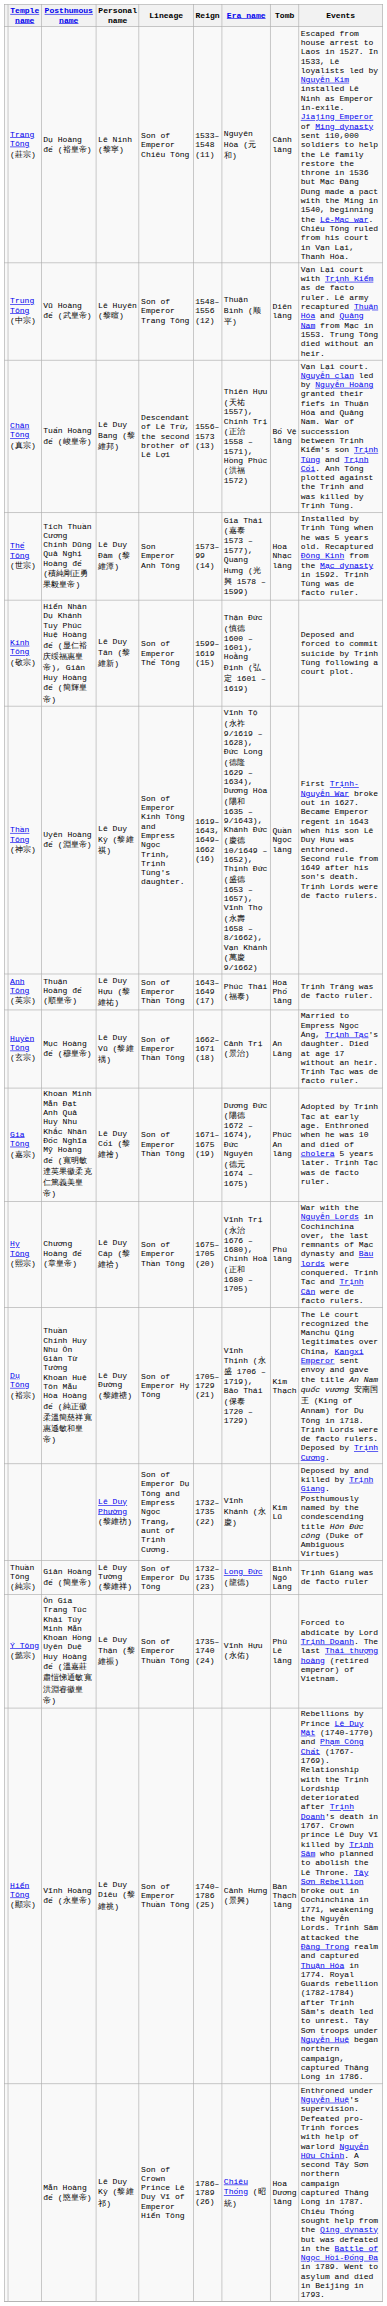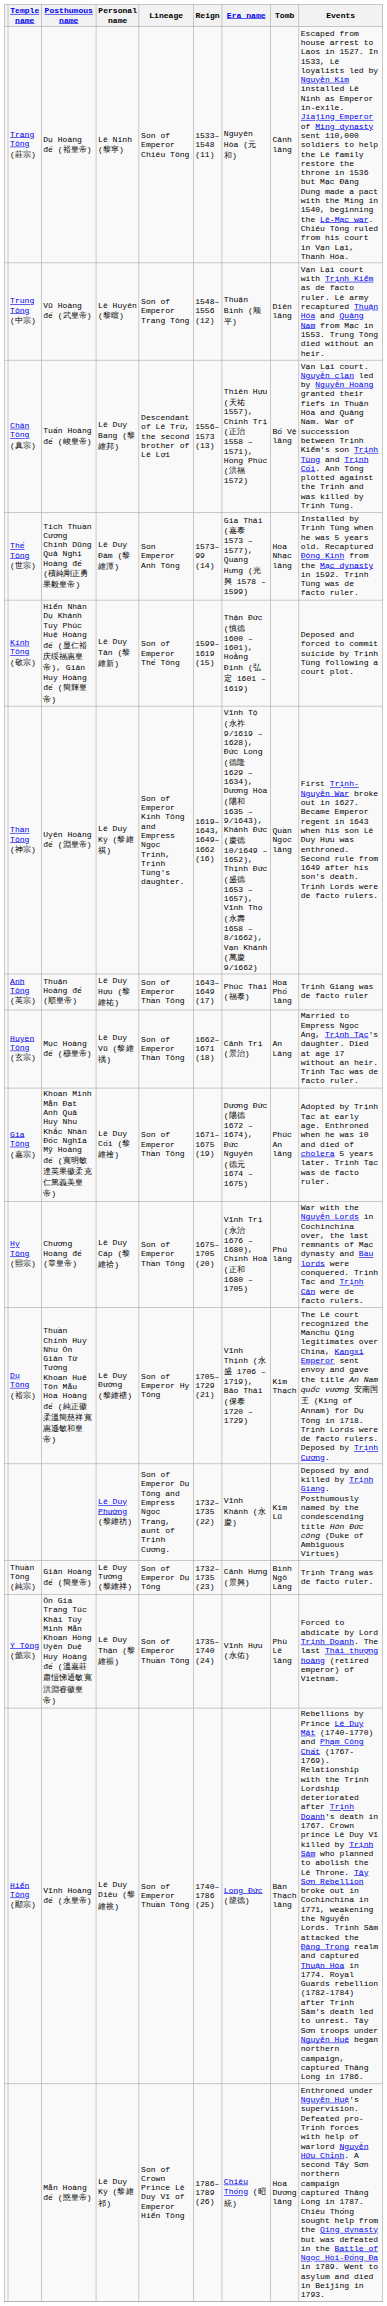 <table class="wikitable">
 <tr>
 <th></th>
 <th><a href='#'>Temple name</a></th>
 <th><a href='#'>Posthumous name</a></th>
 <th>Personal name</th>
 <th>Lineage</th>
 <th>Reign</th>
 <th><a href='#'>Era name</a></th>
 <th>Tomb</th>
 <th>Events</th>
 </tr>
 <tr>
 <td></td>
 <td><a href='#'>Trang Tông</a> (莊宗)</td>
 <td>Dụ Hoàng đế (裕皇帝)</td>
 <td>Lê Ninh (黎寧)</td>
 <td>Son of Emperor Chiêu Tông</td>
 <td>1533–1548 (11)</td>
 <td>Nguyên Hòa (元和)</td>
 <td>Cảnh lăng</td>
 <td>Escaped from house arrest to Laos in 1527. In 1533, Lê loyalists led by <a href='#'>Nguyễn Kim</a> installed Lê Ninh as Emperor in-exile. <a href='#'>Jiajing Emperor</a> of <a href='#'>Ming dynasty</a> sent 110,000 soldiers to help the Lê family restore the throne in 1536 but Mạc Đăng Dung made a pact with the Ming in 1540, beginning the <a href='#'>Lê-Mạc war</a>. Chiêu Tông ruled from his court in Vạn Lại, Thanh Hóa.</td>
 </tr>
 <tr>
 <td></td>
 <td><a href='#'>Trung Tông</a> (中宗)</td>
 <td>Vũ Hoàng đế (武皇帝)</td>
 <td>Lê Huyên (黎暄)</td>
 <td>Son of Emperor Trang Tông</td>
 <td>1548–1556 (12)</td>
 <td>Thuận Bình (顺平)</td>
 <td>Diên lăng</td>
 <td>Vạn Lại court with <a href='#'>Trịnh Kiểm</a> as de facto ruler. Lê army recaptured <a href='#'>Thuận Hóa</a> and <a href='#'>Quảng Nam</a> from Mạc in 1553. Trung Tông died without an heir.</td>
 </tr>
 <tr>
 <td></td>
 <td><a href='#'>Chân Tông</a> (真宗)</td>
 <td>Tuấn Hoàng đế (峻皇帝)</td>
 <td>Lê Duy Bang (黎維邦)</td>
 <td>Descendant of Lê Trừ, the second brother of Lê Lợi</td>
 <td>1556–1573 (13)</td>
 <td>Thiên Hựu (天祐 1557), Chính Trị (正治 1558 – 1571), Hồng Phúc (洪福 1572)</td>
 <td>Bố Vệ lăng</td>
 <td>Vạn Lại court. <a href='#'>Nguyễn clan</a> led by <a href='#'>Nguyễn Hoàng</a> granted their fiefs in Thuận Hóa and Quảng Nam. War of succession between Trịnh Kiểm's son <a href='#'>Trịnh Tùng</a> and <a href='#'>Trịnh Cối</a>. Anh Tông plotted against the Trịnh and was killed by Trịnh Tùng.</td>
 </tr>
 <tr>
 <td></td>
 <td><a href='#'>Thế Tông</a> (世宗)</td>
 <td>Tích Thuần Cương Chính Dũng Quả Nghị Hoàng đế (積純剛正勇果毅皇帝)</td>
 <td>Lê Duy Đàm (黎維潭)</td>
 <td>Son Emperor Anh Tông</td>
 <td>1573–99 (14)</td>
 <td>Gia Thái (嘉泰 1573 – 1577), Quang Hưng (光興 1578 – 1599)</td>
 <td>Hoa Nhạc lăng</td>
 <td>Installed by Trịnh Tùng when he was 5 years old. Recaptured <a href='#'>Đông Kinh</a> from the <a href='#'>Mạc dynasty</a> in 1592. Trịnh Tùng was de facto ruler.</td>
 </tr>
 <tr>
 <td></td>
 <td><a href='#'>Kính Tông</a> (敬宗)</td>
 <td>Hiển Nhân Dụ Khánh Tuy Phúc Huệ Hoàng đế (显仁裕庆绥福惠皇帝), Giản Huy Hoàng đế (簡輝皇帝)</td>
 <td>Lê Duy Tân (黎維新)</td>
 <td>Son of Emperor Thế Tông</td>
 <td>1599–1619 (15)</td>
 <td>Thận Đức (慎德 1600 – 1601), Hoằng Định (弘定 1601 – 1619)</td>
 <td></td>
 <td>Deposed and forced to commit suicide by Trịnh Tùng following a court plot.</td>
 </tr>
 <tr>
 <td></td>
 <td><a href='#'>Thần Tông</a> (神宗)</td>
 <td>Uyên Hoàng đế (淵皇帝)</td>
 <td>Lê Duy Kỳ (黎維祺)</td>
 <td>Son of Emperor Kính Tông and Empress Ngọc Trinh, Trịnh Tùng's daughter.</td>
 <td>1619–1643, 1649–1662 (16)</td>
 <td>Vĩnh Tộ (永祚 9/1619 – 1628), Đức Long (德隆 1629 – 1634), Dương Hòa (陽和 1635 – 9/1643), Khánh Đức (慶德 10/1649 – 1652), Thịnh Đức (盛德 1653 – 1657), Vĩnh Thọ (永壽 1658 – 8/1662), Vạn Khánh (萬慶 9/1662)</td>
 <td>Quần Ngọc lăng</td>
 <td>First <a href='#'>Trịnh-Nguyễn War</a> broke out in 1627. Became Emperor regent in 1643 when his son Lê Duy Hựu was enthroned. Second rule from 1649 after his son's death. Trịnh Lords were de facto rulers.</td>
 </tr>
 <tr>
 <td></td>
 <td><a href='#'>Anh Tông</a> (英宗)</td>
 <td>Thuận Hoàng đế (順皇帝)</td>
 <td>Lê Duy Hựu (黎維祐)</td>
 <td>Son of Emperor Thần Tông</td>
 <td>1643–1649 (17)</td>
 <td>Phúc Thái (福泰)</td>
 <td>Hoa Phố lăng</td>
-<td>Trịnh Tráng was de facto ruler.</td>
+<td>Trịnh Giang was de facto ruler</td>
 </tr>
 <tr>
 <td></td>
 <td><a href='#'>Huyền Tông</a> (玄宗)</td>
 <td>Mục Hoàng đế (穆皇帝)</td>
 <td>Lê Duy Vũ (黎維禑)</td>
 <td>Son of Emperor Thần Tông</td>
 <td>1662–1671 (18)</td>
 <td>Cảnh Trị (景治)</td>
 <td>An Lăng</td>
 <td>Married to Empress Ngọc Áng, <a href='#'>Trịnh Tạc</a>'s daughter. Died at age 17 without an heir. Trịnh Tạc was de facto ruler.</td>
 </tr>
 <tr>
 <td></td>
 <td><a href='#'>Gia Tông</a> (嘉宗)</td>
 <td>Khoan Minh Mẫn Đạt Anh Quả Huy Nhu Khắc Nhân Đốc Nghĩa Mỹ Hoàng đế (寬明敏達英果徽柔克仁篤義美皇帝)</td>
 <td>Lê Duy Cối (黎維禬)</td>
 <td>Son of Emperor Thần Tông</td>
 <td>1671–1675 (19)</td>
 <td>Dương Đức (陽德 1672 – 1674), Đức Nguyên (德元 1674 – 1675)</td>
 <td>Phúc An lăng</td>
 <td>Adopted by Trịnh Tạc at early age. Enthroned when he was 10 and died of <a href='#'>cholera</a> 5 years later. Trịnh Tạc was de facto ruler.</td>
 </tr>
 <tr>
 <td></td>
 <td><a href='#'>Hy Tông</a> (熙宗)</td>
 <td>Chương Hoàng đế (章皇帝)</td>
 <td>Lê Duy Cáp (黎維祫)</td>
 <td>Son of Emperor Thần Tông</td>
 <td>1675–1705 (20)</td>
 <td>Vĩnh Trị (永治 1676 – 1680), Chính Hoà (正和 1680 – 1705)</td>
 <td>Phú lăng</td>
 <td>War with the <a href='#'>Nguyễn Lords</a> in Cochinchina over, the last remnants of Mạc dynasty and <a href='#'>Bầu lords</a> were conquered. Trịnh Tạc and <a href='#'>Trịnh Căn</a> were de facto rulers.</td>
 </tr>
 <tr>
 <td></td>
 <td><a href='#'>Dụ Tông</a> (裕宗)</td>
 <td>Thuần Chính Huy Nhu Ôn Giản Từ Tường Khoan Huệ Tôn Mẫu Hòa Hoàng đế (純正徽柔溫簡慈祥寬惠遜敏和皇帝)</td>
 <td>Lê Duy Đường (黎維禟)</td>
 <td>Son of Emperor Hy Tông</td>
 <td>1705–1729 (21)</td>
 <td>Vĩnh Thịnh (永盛 1706 – 1719), Bảo Thái (保泰 1720 – 1729)</td>
 <td>Kim Thạch</td>
 <td>The Lê court recognized the Manchu Qing legitimates over China, <a href='#'>Kangxi Emperor</a> sent envoy and gave the title <em>An Nam quốc vương</em> 安南国王 (King of Annam) for Dụ Tông in 1718. Trịnh Lords were de facto rulers. Deposed by <a href='#'>Trịnh Cương</a>.</td>
 </tr>
 <tr>
 <td></td>
 <td></td>
 <td></td>
 <td><a href='#'>Lê Duy Phường</a> (黎維祊)</td>
 <td>Son of Emperor Dụ Tông and Empress Ngọc Trang, aunt of Trịnh Cương.</td>
 <td>1732–1735 (22)</td>
 <td>Vĩnh Khánh (永慶)</td>
 <td>Kim Lũ</td>
 <td>Deposed by and killed by <a href='#'>Trịnh Giang</a>. Posthumously named by the condescending title <em>Hôn Đức công</em> (Duke of Ambiguous Virtues)</td>
 </tr>
 <tr>
 <td></td>
 <td>Thuần Tông (純宗)</td>
 <td>Giản Hoàng đế (簡皇帝)</td>
 <td>Lê Duy Tường (黎維祥)</td>
 <td>Son of Emperor Dụ Tông</td>
 <td>1732–1735 (23)</td>
-<td><a href='#'>Long Đức</a> (龍德)</td>
+<td>Cảnh Hưng (景興)</td>
 <td>Bình Ngô Lăng</td>
-<td>Trịnh Giang was de facto ruler</td>
+<td>Trịnh Tráng was de facto ruler.</td>
 </tr>
 <tr>
 <td></td>
 <td><a href='#'>Ý Tông</a> (懿宗)</td>
 <td>Ôn Gia Trang Túc Khải Túy Minh Mẫn Khoan Hồng Uyên Duệ Huy Hoàng đế (溫嘉莊肅愷悌通敏寬洪淵睿徽皇帝)</td>
 <td>Lê Duy Thận (黎維祳)</td>
 <td>Son of Emperor Thuần Tông</td>
 <td>1735–1740 (24)</td>
 <td>Vĩnh Hựu (永佑)</td>
 <td>Phù Lê lăng</td>
 <td>Forced to abdicate by Lord <a href='#'>Trịnh Doanh</a>. The last <a href='#'>Thái thượng hoàng</a> (retired emperor) of Vietnam.</td>
 </tr>
 <tr>
 <td></td>
 <td><a href='#'>Hiển Tông</a> (顯宗)</td>
 <td>Vĩnh Hoàng đế (永皇帝)</td>
 <td>Lê Duy Diêu (黎維祧)</td>
 <td>Son of Emperor Thuần Tông</td>
 <td>1740–1786 (25)</td>
-<td>Cảnh Hưng (景興)</td>
+<td><a href='#'>Long Đức</a> (龍德)</td>
 <td>Bàn Thạch lăng</td>
 <td>Rebellions by Prince <a href='#'>Lê Duy Mật</a> (1740-1770) and <a href='#'>Phạm Công Chất</a> (1767-1769). Relationship with the Trịnh Lordship deteriorated after <a href='#'>Trịnh Doanh</a>'s death in 1767. Crown prince Lê Duy Vĩ killed by <a href='#'>Trịnh Sâm</a> who planned to abolish the Lê Throne. <a href='#'>Tây Sơn Rebellion</a> broke out in Cochinchina in 1771, weakening the Nguyễn Lords. Trịnh Sâm attacked the <a href='#'>Đàng Trong</a> realm and captured <a href='#'>Thuận Hóa</a> in 1774. Royal Guards rebellion (1782-1784) after Trịnh Sâm's death led to unrest. Tây Sơn troops under <a href='#'>Nguyễn Huệ</a> began northern campaign, captured Thăng Long in 1786.</td>
 </tr>
 <tr>
 <td></td>
 <td></td>
 <td>Mẫn Hoàng đế (愍皇帝)</td>
 <td>Lê Duy Kỳ (黎維祁)</td>
 <td>Son of Crown Prince Lê Duy Vĩ of Emperor Hiển Tông</td>
 <td>1786–1789 (26)</td>
 <td><a href='#'>Chiêu Thống</a> (昭統)</td>
 <td>Hoa Dương lăng</td>
 <td>Enthroned under <a href='#'>Nguyễn Huệ</a>'s supervision. Defeated pro-Trịnh forces with help of warlord <a href='#'>Nguyễn Hữu Chỉnh</a>. A second Tây Sơn northern campaign captured Thăng Long in 1787. Chiêu Thống sought help from the <a href='#'>Qing dynasty</a> but was defeated in the <a href='#'>Battle of Ngọc Hồi-Đống Đa</a> in 1789. Went to asylum and died in Beijing in 1793.</td>
 </tr>
 <tr>
 </tr>
 </table>
